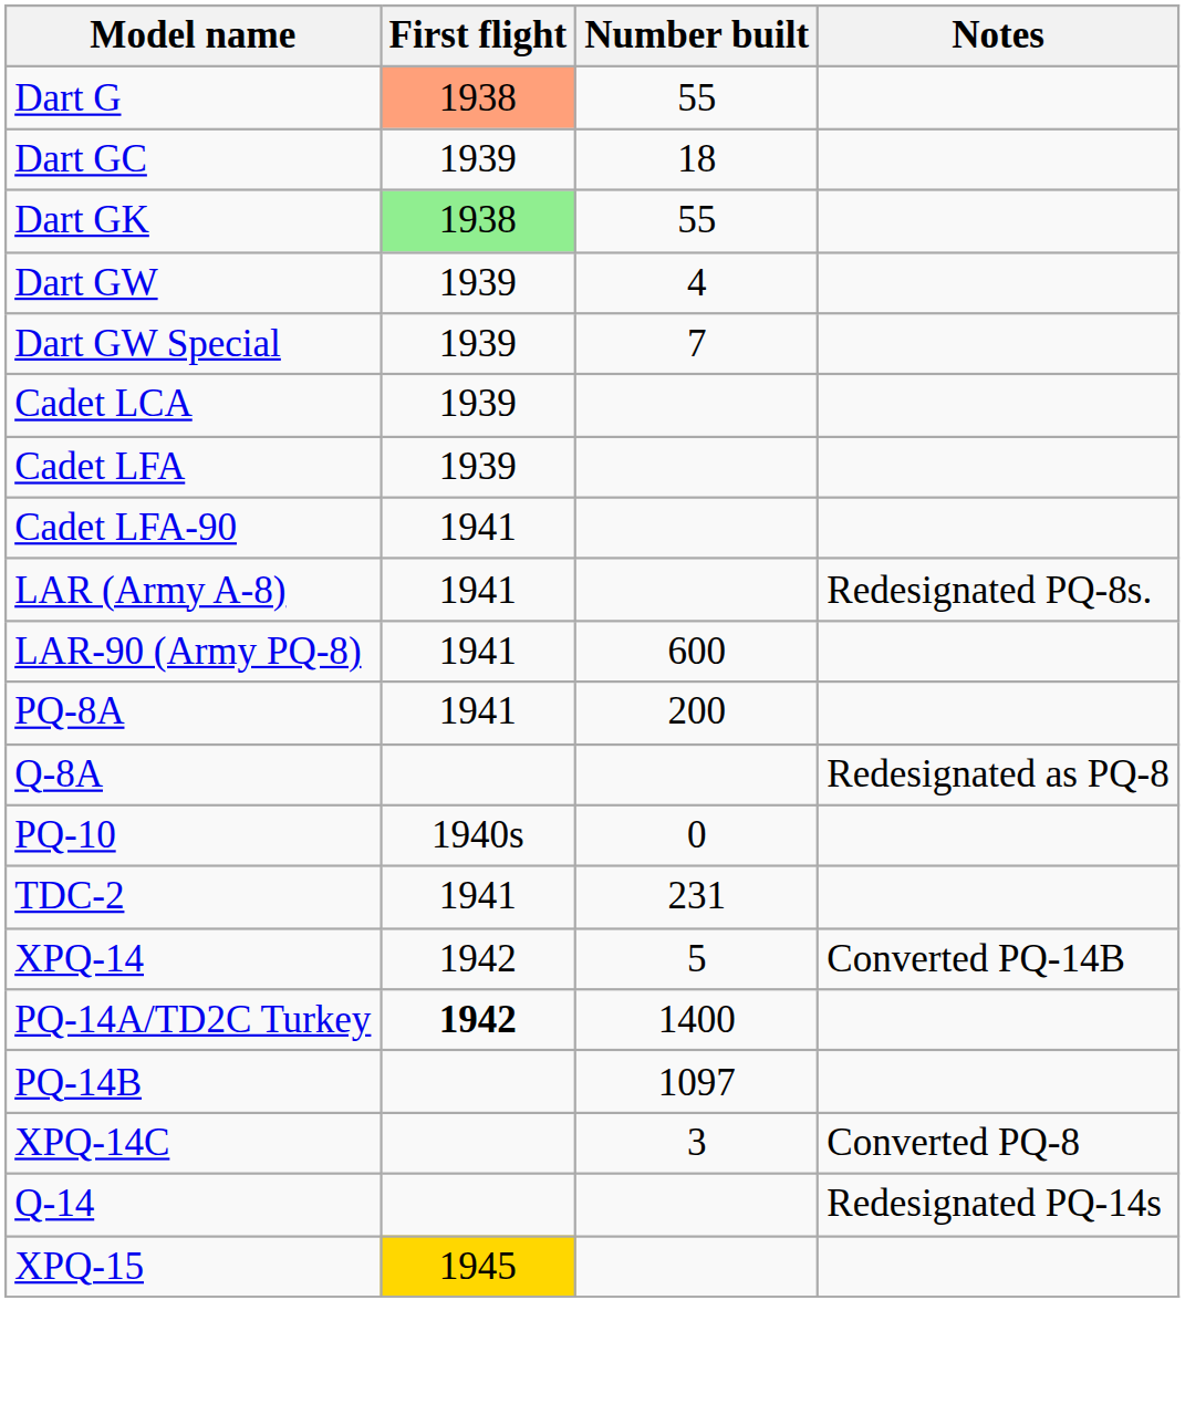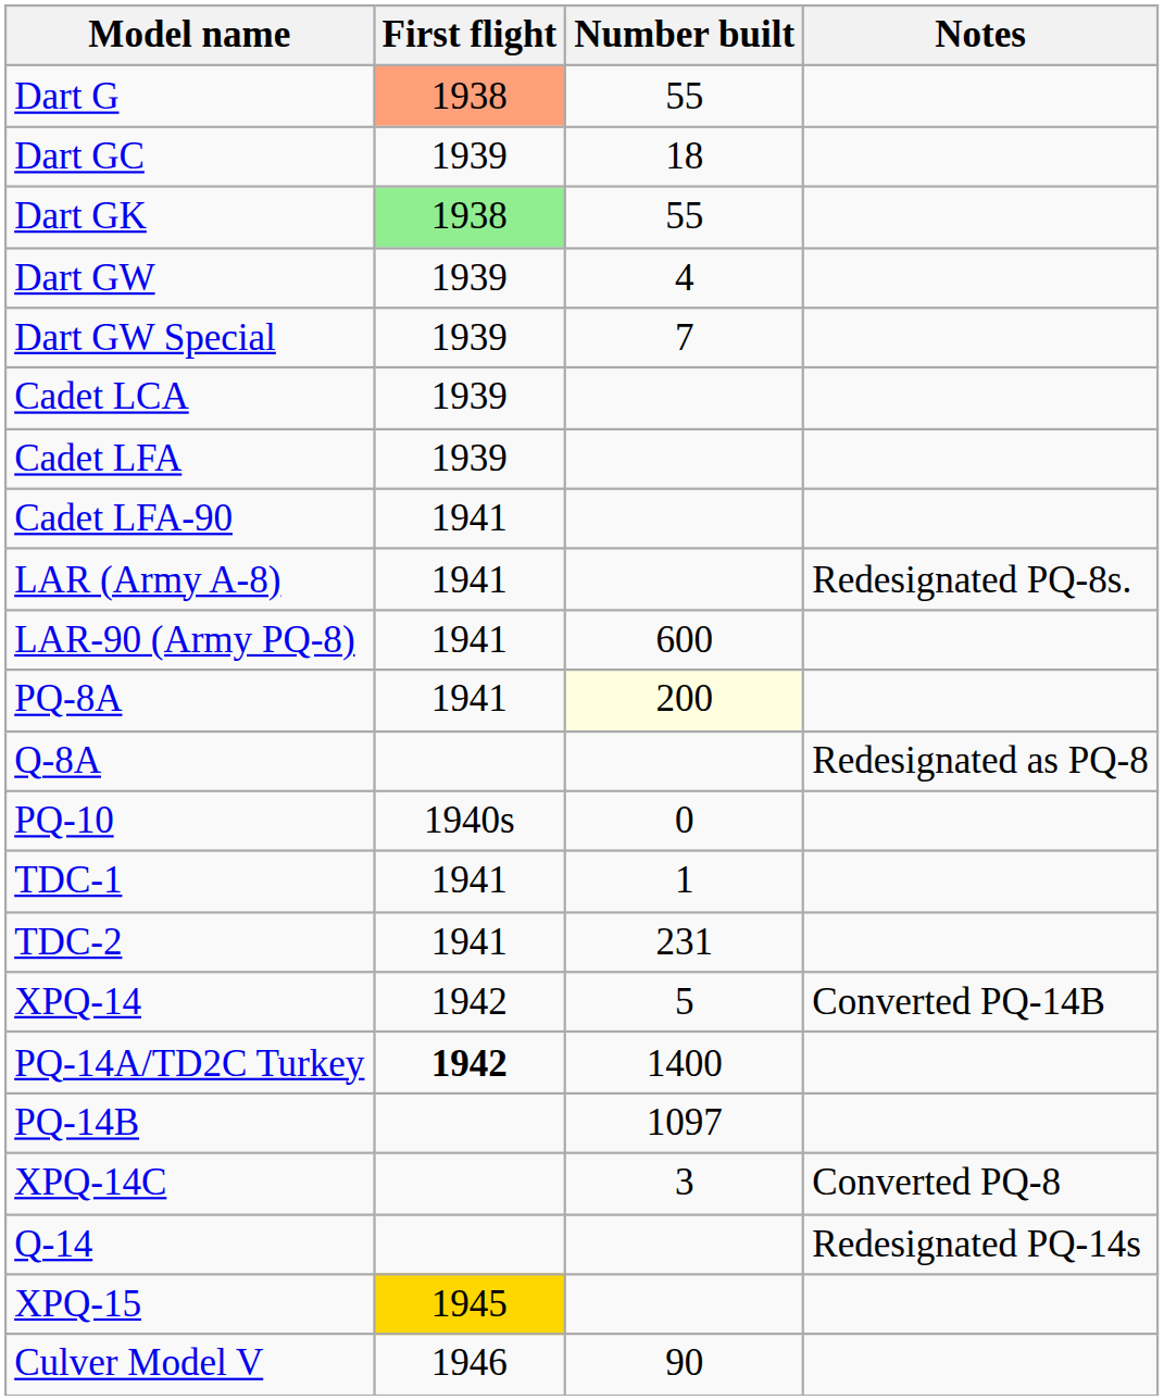 <table class="wikitable sortable">
 <tr>
 <th>Model name</th>
 <th>First flight</th>
 <th>Number built</th>
 <th>Notes</th>
 </tr>
 <tr>
 <td align=left><a href='#'>Dart G</a></td>
 <td align=center style="background: lightsalmon;">1938</td>
 <td align=center>55</td>
 <td align=left></td>
 </tr>
 <tr>
 <td align=left><a href='#'>Dart GC</a></td>
 <td align=center>1939</td>
 <td align=center>18</td>
 <td align=left></td>
 </tr>
 <tr>
 <td align=left><a href='#'>Dart GK</a></td>
 <td align=center style="background: lightgreen;">1938</td>
 <td align=center>55</td>
 <td align=left></td>
 </tr>
 <tr>
 <td align=left><a href='#'>Dart GW</a></td>
 <td align=center>1939</td>
 <td align=center>4</td>
 <td align=left></td>
 </tr>
 <tr>
 <td align=left><a href='#'>Dart GW Special</a></td>
 <td align=center>1939</td>
 <td align=center>7</td>
 <td align=left></td>
 </tr>
 <tr>
 <td align=left><a href='#'>Cadet LCA</a></td>
 <td align=center>1939</td>
 <td align=center></td>
 <td align=left></td>
 </tr>
 <tr>
 <td align=left><a href='#'>Cadet LFA</a></td>
 <td align=center>1939</td>
 <td align=center></td>
 <td align=left></td>
 </tr>
 <tr>
 <td align=left><a href='#'>Cadet LFA-90</a></td>
 <td align=center>1941</td>
 <td align=center></td>
 <td align=left></td>
 </tr>
 <tr>
 <td align=left><a href='#'>LAR (Army A-8)</a></td>
 <td align=center>1941</td>
 <td align=center></td>
 <td align=left>Redesignated PQ-8s.</td>
 </tr>
 <tr>
 <td align=left><a href='#'>LAR-90 (Army PQ-8)</a></td>
 <td align=center>1941</td>
 <td align=center>600</td>
 <td align=left></td>
 </tr>
 <tr>
 <td align=left><a href='#'>PQ-8A</a></td>
 <td align=center>1941</td>
-<td align=center>200</td>
+<td align=center style="background: lightyellow;">200</td>
 <td align=left></td>
 </tr>
 <tr>
 <td align=left><a href='#'>Q-8A</a></td>
 <td align=center></td>
 <td align=center></td>
 <td align=left>Redesignated as PQ-8</td>
 </tr>
 <tr>
 <td align=left><a href='#'>PQ-10</a></td>
 <td align=center>1940s</td>
 <td align=center>0</td>
+<td align=left></td>
+</tr>
+<tr>
+<td align=left><a href='#'>TDC-1</a></td>
+<td align=center>1941</td>
+<td align=center>1</td>
 <td align=left></td>
 </tr>
 <tr>
 <td align=left><a href='#'>TDC-2</a></td>
 <td align=center>1941</td>
 <td align=center>231</td>
 <td align=left></td>
 </tr>
 <tr>
 <td align=left><a href='#'>XPQ-14</a></td>
 <td align=center>1942</td>
 <td align=center>5</td>
 <td align=left>Converted PQ-14B</td>
 </tr>
 <tr>
 <td align=left><a href='#'>PQ-14A/TD2C Turkey</a></td>
 <td align=center><strong>1942</strong></td>
 <td align=center>1400</td>
 <td align=left></td>
 </tr>
 <tr>
 <td align=left><a href='#'>PQ-14B</a></td>
 <td align=center></td>
 <td align=center>1097</td>
 <td align=left></td>
 </tr>
 <tr>
 <td align=left><a href='#'>XPQ-14C</a></td>
 <td align=center></td>
 <td align=center>3</td>
 <td align=left>Converted PQ-8</td>
 </tr>
 <tr>
 <td align=left><a href='#'>Q-14</a></td>
 <td align=center></td>
 <td align=center></td>
 <td align=left>Redesignated PQ-14s</td>
 </tr>
 <tr>
 <td align=left><a href='#'>XPQ-15</a></td>
 <td align=center style="background: gold;">1945</td>
 <td align=center></td>
 <td align=left></td>
 </tr>
 <tr>
+<td align=left><a href='#'>Culver Model V</a></td>
+<td align=center>1946</td>
+<td align=center>90</td>
+<td align=left></td>
+</tr>
+<tr>
 </tr>
 </table>
